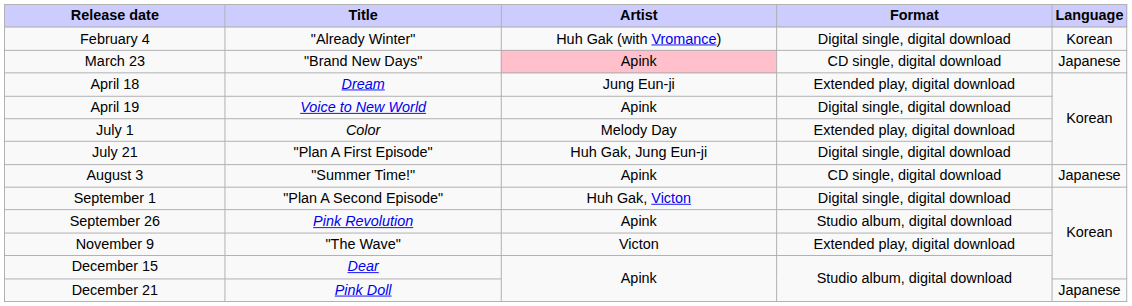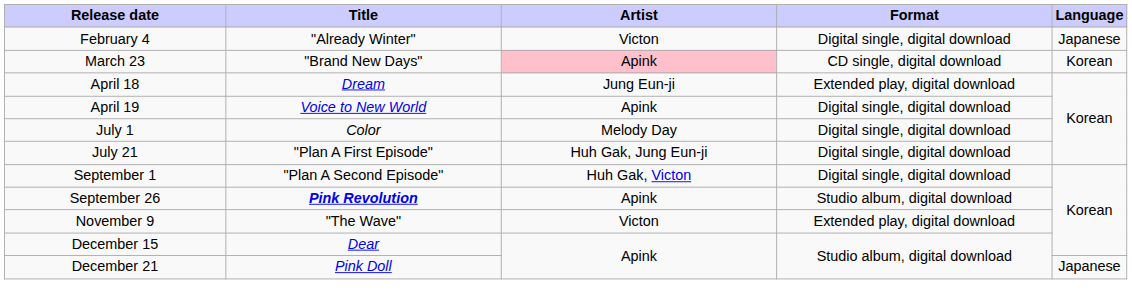 <table class="wikitable" style="text-align:center">
 <tr>
 <th style="background:#CCF" width=20%>Release date</th>
 <th style="background:#CCF" width=25%>Title</th>
 <th style="background:#CCF" width=25%>Artist</th>
 <th style="background:#CCF" width=25%>Format</th>
 <th style="background:#CCF" width=25%>Language</th>
 </tr>
 <tr>
 <td>February 4</td>
 <td>"Already Winter"</td>
-<td>Huh Gak (with <a href='#'>Vromance</a>)</td>
+<td>Victon</td>
 <td>Digital single, digital download</td>
-<td>Korean</td>
+<td>Japanese</td>
 </tr>
 <tr>
 <td>March 23</td>
 <td>"Brand New Days"</td>
 <td style="background: pink;">Apink</td>
 <td>CD single, digital download</td>
-<td>Japanese</td>
+<td>Korean</td>
 </tr>
 <tr>
 <td>April 18</td>
 <td><em><a href='#'>Dream</a></em></td>
 <td>Jung Eun-ji</td>
 <td>Extended play, digital download</td>
 <td rowspan="4">Korean</td>
 </tr>
 <tr>
 <td>April 19</td>
 <td><em><a href='#'>Voice to New World</a></em></td>
 <td>Apink</td>
 <td>Digital single, digital download</td>
 </tr>
 <tr>
 <td>July 1</td>
 <td><em>Color</em></td>
 <td>Melody Day</td>
-<td>Extended play, digital download</td>
+<td>Digital single, digital download</td>
 </tr>
 <tr>
 <td>July 21</td>
 <td>"Plan A First Episode"</td>
 <td>Huh Gak, Jung Eun-ji</td>
 <td>Digital single, digital download</td>
-</tr>
-<tr>
-<td>August 3</td>
-<td>"Summer Time!"</td>
-<td>Apink</td>
-<td>CD single, digital download</td>
-<td>Japanese</td>
 </tr>
 <tr>
 <td>September 1</td>
 <td>"Plan A Second Episode"</td>
 <td>Huh Gak, <a href='#'>Victon</a></td>
 <td>Digital single, digital download</td>
 <td rowspan="4">Korean</td>
 </tr>
 <tr>
 <td>September 26</td>
-<td><em><a href='#'>Pink Revolution</a></em></td>
+<td><strong><em><a href='#'>Pink Revolution</a></em></strong></td>
 <td>Apink</td>
 <td>Studio album, digital download</td>
 </tr>
 <tr>
 <td>November 9</td>
 <td>"The Wave"</td>
 <td>Victon</td>
 <td>Extended play, digital download</td>
 </tr>
 <tr>
 <td>December 15</td>
 <td><em><a href='#'>Dear</a></em></td>
 <td rowspan="2">Apink</td>
 <td rowspan="2">Studio album, digital download</td>
 </tr>
 <tr>
 <td>December 21</td>
 <td><em><a href='#'>Pink Doll</a></em></td>
 <td>Japanese</td>
 </tr>
 </table>
